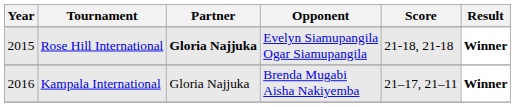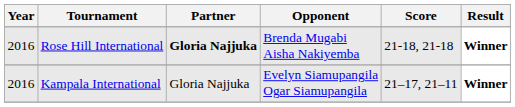 <table class="sortable wikitable" style="font-size: 90%;">
 <tr>
 <th>Year</th>
 <th>Tournament</th>
 <th>Partner</th>
 <th>Opponent</th>
 <th>Score</th>
 <th>Result</th>
 </tr>
 <tr>
 </tr>
 <tr style="background:#E9E9E9">
-<td align="center">2015</td>
+<td align="center">2016</td>
 <td align="left"><a href='#'>Rose Hill International</a></td>
 <td align="left"><strong> Gloria Najjuka</strong></td>
-<td align="left"> <a href='#'>Evelyn Siamupangila</a><br> <a href='#'>Ogar Siamupangila</a></td>
+<td align="left"> <a href='#'>Brenda Mugabi</a><br> <a href='#'>Aisha Nakiyemba</a></td>
 <td align="left">21-18, 21-18</td>
 <td style="text-align:left; background:white"> <strong>Winner</strong></td>
 </tr>
 <tr>
 </tr>
 <tr style="background:#E9E9E9">
 <td align="center">2016</td>
 <td align="left"><a href='#'>Kampala International</a></td>
 <td align="left"> Gloria Najjuka</td>
-<td align="left"> <a href='#'>Brenda Mugabi</a><br> <a href='#'>Aisha Nakiyemba</a></td>
+<td align="left"> <a href='#'>Evelyn Siamupangila</a><br> <a href='#'>Ogar Siamupangila</a></td>
 <td align="left">21–17, 21–11</td>
 <td style="text-align:left; background:white"> <strong>Winner</strong></td>
 </tr>
 <tr>
 </tr>
 </table>
